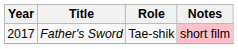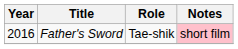 <table class="wikitable sortable">
 <tr>
 <th>Year</th>
 <th>Title</th>
 <th>Role</th>
 <th class="unsortable">Notes</th>
 </tr>
 <tr>
-<td>2017</td>
+<td>2016</td>
 <td><em>Father's Sword</em></td>
 <td>Tae-shik</td>
 <td style="background: pink;">short film</td>
 </tr>
 <tr>
 </tr>
 </table>
